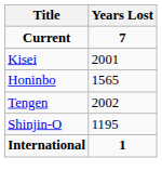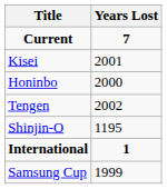 <table class="wikitable">
 <tr>
 <th>Title</th>
 <th>Years Lost</th>
 </tr>
 <tr>
 <td align="center"><strong>Current</strong></td>
 <td align="center"><strong>7</strong></td>
 </tr>
 <tr>
 <td> <a href='#'>Kisei</a></td>
 <td>2001</td>
 </tr>
 <tr>
 <td> <a href='#'>Honinbo</a></td>
-<td>1565</td>
+<td>2000</td>
 </tr>
 <tr>
 <td> <a href='#'>Tengen</a></td>
 <td>2002</td>
 </tr>
 <tr>
 <td> <a href='#'>Shinjin-O</a></td>
 <td>1195</td>
 </tr>
 <tr>
 <td align="center"><strong>International</strong></td>
 <td align="center"><strong>1</strong></td>
 </tr>
+<tr>
+<td>    <a href='#'>Samsung Cup</a></td>
+<td>1999</td>
+</tr>
 </table>
